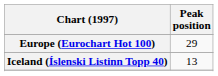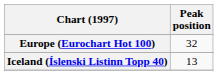 <table class="wikitable sortable plainrowheaders" style="text-align:center">
 <tr>
 <th>Chart (1997)</th>
 <th>Peak<br>position</th>
 </tr>
 <tr>
 </tr>
 <tr>
 </tr>
 <tr>
 <th scope="row">Europe (<a href='#'>Eurochart Hot 100</a>)</th>
-<td>29</td>
+<td>32</td>
 </tr>
 <tr>
 </tr>
 <tr>
 </tr>
 <tr>
 <th scope="row">Iceland (<a href='#'>Íslenski Listinn Topp 40</a>)</th>
 <td>13</td>
 </tr>
 <tr>
 </tr>
 <tr>
 </tr>
 <tr>
 </tr>
 <tr>
 </tr>
 <tr>
 </tr>
 </table>
